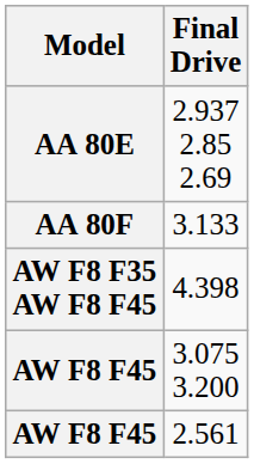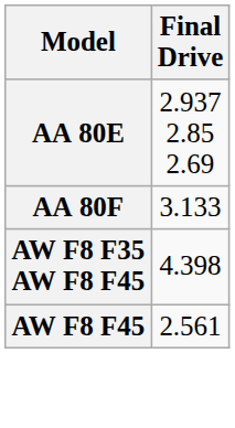 <table class="wikitable collapsible collapsed" style="text-align:center">
 <tr>
 <th>Model</th>
 <th>Final<br>Drive</th>
 </tr>
 <tr>
 <th>AA 80E</th>
 <td>2.937<br>2.85<br>2.69</td>
 </tr>
 <tr>
 <th>AA 80F</th>
 <td>3.133</td>
 </tr>
 <tr>
 <th>AW F8 F35<br>AW F8 F45</th>
 <td>4.398</td>
 </tr>
 <tr>
 <th>AW F8 F45</th>
-<td>3.075<br>3.200</td>
-</tr>
-<tr>
-<th>AW F8 F45</th>
 <td>2.561</td>
 </tr>
 </table>
